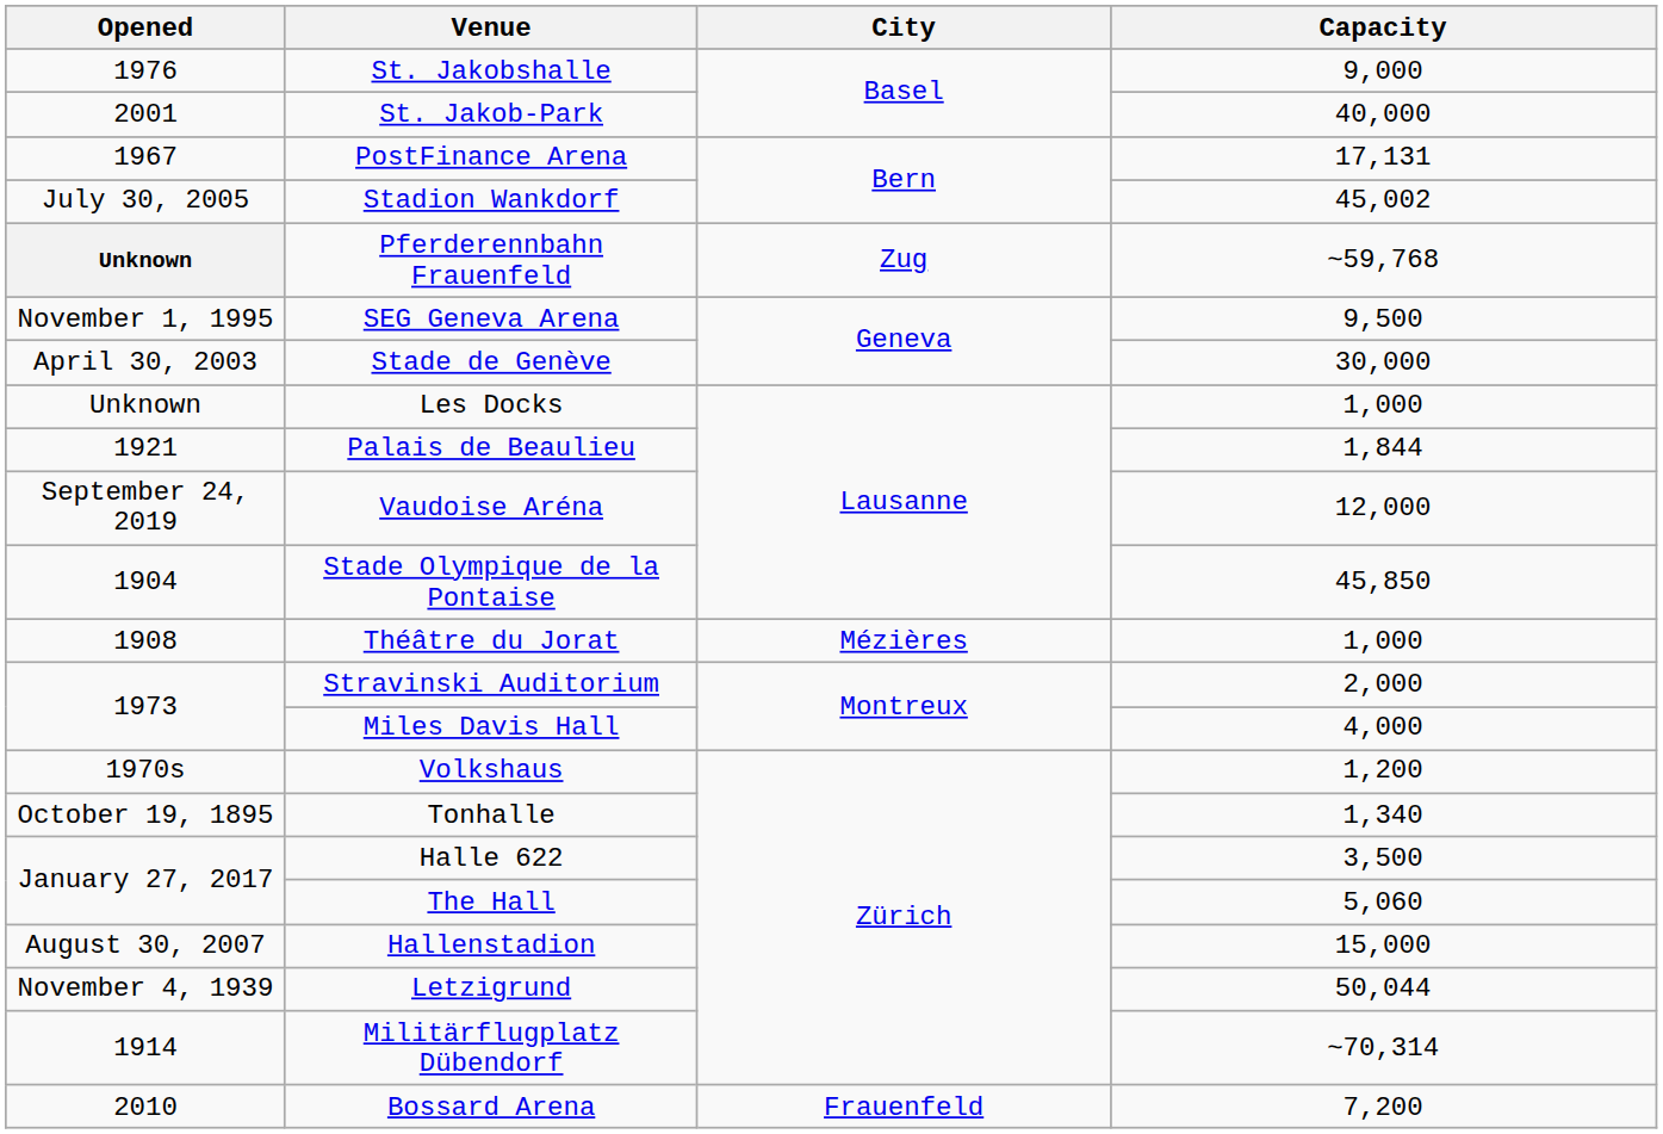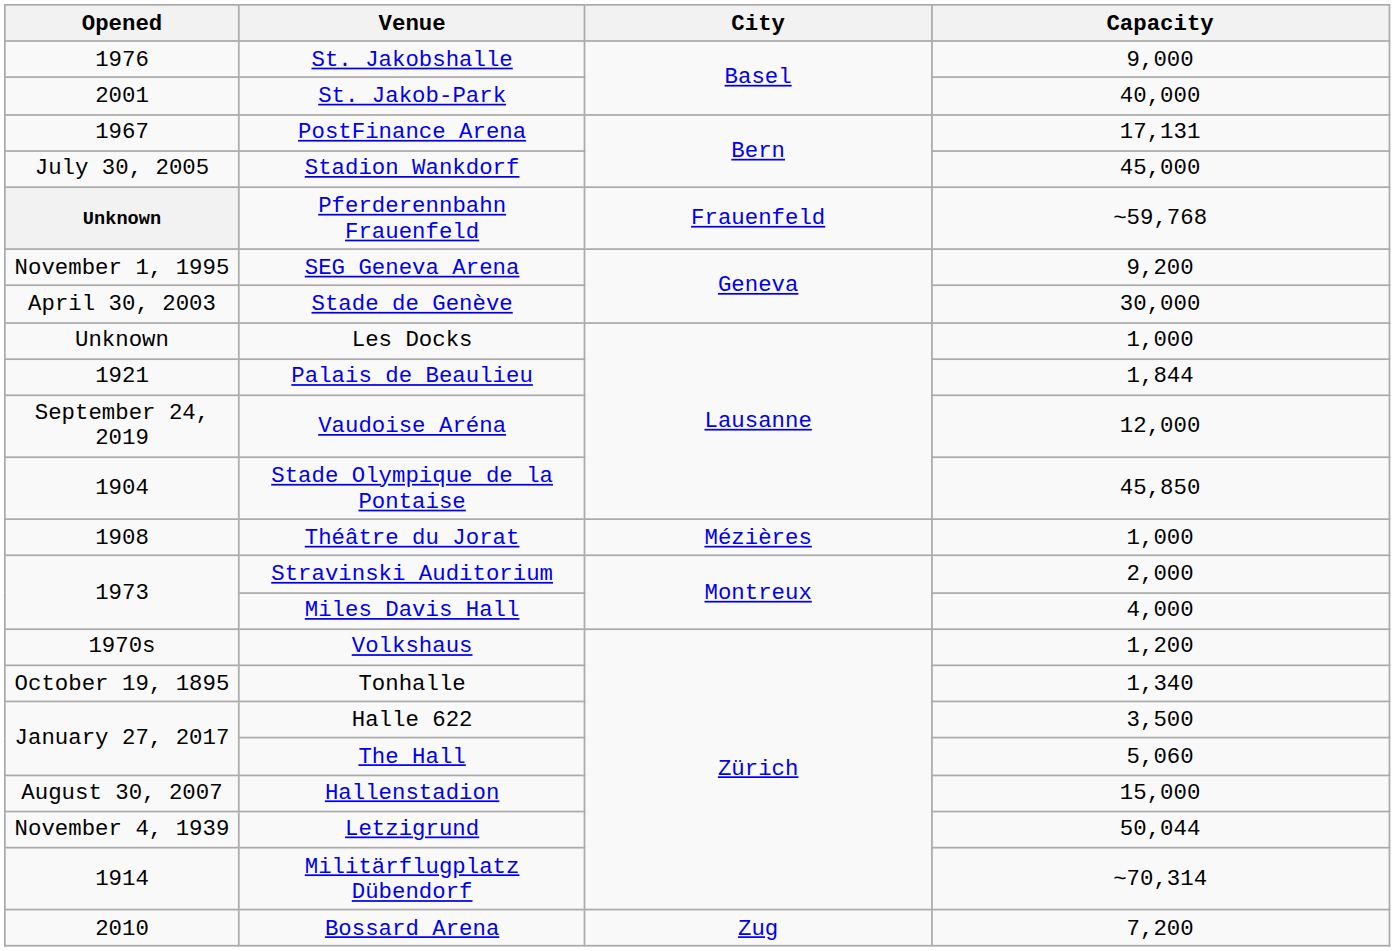 <table class="sortable wikitable" style="text-align:center;">
 <tr>
 <th scope="col" style="width:10em;">Opened</th>
 <th scope="col" style="width:15em;">Venue</th>
 <th scope="col" style="width:15em;">City</th>
 <th scope="col" style="width:20em;">Capacity</th>
 </tr>
 <tr>
 <td>1976</td>
 <td><a href='#'>St. Jakobshalle</a></td>
 <td rowspan="2"><a href='#'>Basel</a></td>
 <td>9,000</td>
 </tr>
 <tr>
 <td>2001</td>
 <td><a href='#'>St. Jakob-Park</a></td>
 <td>40,000</td>
 </tr>
 <tr>
 <td>1967</td>
 <td><a href='#'>PostFinance Arena</a></td>
 <td rowspan="2"><a href='#'>Bern</a></td>
 <td>17,131</td>
 </tr>
 <tr>
 <td>July 30, 2005</td>
 <td><a href='#'>Stadion Wankdorf</a></td>
-<td>45,002</td>
+<td>45,000</td>
 </tr>
 <tr>
 <th><small>Unknown</small></th>
 <td><a href='#'>Pferderennbahn Frauenfeld</a></td>
-<td><a href='#'>Zug</a></td>
+<td><a href='#'>Frauenfeld</a></td>
 <td>~59,768</td>
 </tr>
 <tr>
 <td>November 1, 1995</td>
 <td><a href='#'>SEG Geneva Arena</a></td>
 <td rowspan="2"><a href='#'>Geneva</a></td>
-<td>9,500</td>
+<td>9,200</td>
 </tr>
 <tr>
 <td>April 30, 2003</td>
 <td><a href='#'>Stade de Genève</a></td>
 <td>30,000</td>
 </tr>
 <tr>
 <td>Unknown</td>
 <td>Les Docks</td>
 <td rowspan="4"><a href='#'>Lausanne</a></td>
 <td>1,000</td>
 </tr>
 <tr>
 <td>1921</td>
 <td><a href='#'>Palais de Beaulieu</a></td>
 <td>1,844</td>
 </tr>
 <tr>
 <td>September 24, 2019</td>
 <td><a href='#'>Vaudoise Aréna</a></td>
 <td>12,000</td>
 </tr>
 <tr>
 <td>1904</td>
 <td><a href='#'>Stade Olympique de la Pontaise</a></td>
 <td>45,850</td>
 </tr>
 <tr>
 <td>1908</td>
 <td><a href='#'>Théâtre du Jorat</a></td>
 <td><a href='#'>Mézières</a></td>
 <td>1,000</td>
 </tr>
 <tr>
 <td rowspan="2">1973</td>
 <td><a href='#'>Stravinski Auditorium</a></td>
 <td rowspan="2"><a href='#'>Montreux</a></td>
 <td>2,000</td>
 </tr>
 <tr>
 <td><a href='#'>Miles Davis Hall</a></td>
 <td>4,000</td>
 </tr>
 <tr>
 <td>1970s</td>
 <td><a href='#'>Volkshaus</a></td>
 <td rowspan="7"><a href='#'>Zürich</a></td>
 <td>1,200</td>
 </tr>
 <tr>
 <td>October 19, 1895</td>
 <td>Tonhalle</td>
 <td>1,340</td>
 </tr>
 <tr>
 <td rowspan="2">January 27, 2017</td>
 <td>Halle 622</td>
 <td>3,500</td>
 </tr>
 <tr>
 <td><a href='#'>The Hall</a></td>
 <td>5,060</td>
 </tr>
 <tr>
 <td>August 30, 2007</td>
 <td><a href='#'>Hallenstadion</a></td>
 <td>15,000</td>
 </tr>
 <tr>
 <td>November 4, 1939</td>
 <td><a href='#'>Letzigrund</a></td>
 <td>50,044</td>
 </tr>
 <tr>
 <td>1914</td>
 <td><a href='#'>Militärflugplatz Dübendorf</a></td>
 <td>~70,314</td>
 </tr>
 <tr>
 <td>2010</td>
 <td><a href='#'>Bossard Arena</a></td>
-<td><a href='#'>Frauenfeld</a></td>
+<td><a href='#'>Zug</a></td>
 <td>7,200</td>
 </tr>
 </table>
